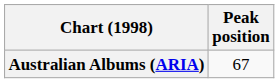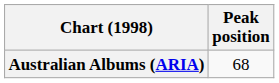 <table class="wikitable plainrowheaders" style="text-align:center">
 <tr>
 <th scope="col">Chart (1998)</th>
 <th scope="col">Peak<br>position</th>
 </tr>
 <tr>
 <th scope="row">Australian Albums (<a href='#'>ARIA</a>)</th>
-<td>67</td>
+<td>68</td>
 </tr>
 </table>
